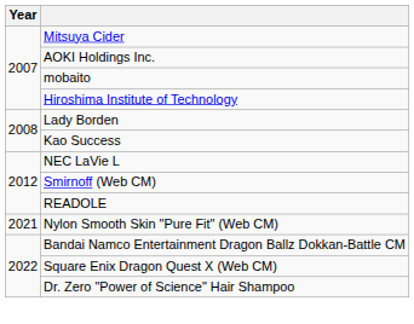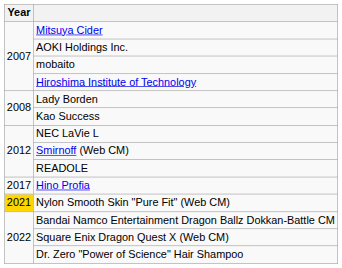 <table class="wikitable">
 <tr>
 <th>Year</th>
 <th></th>
 </tr>
 <tr>
 <td rowspan="4">2007</td>
 <td><a href='#'>Mitsuya Cider</a></td>
 </tr>
 <tr>
 <td>AOKI Holdings Inc.</td>
 </tr>
 <tr>
 <td>mobaito</td>
 </tr>
 <tr>
 <td><a href='#'>Hiroshima Institute of Technology</a></td>
 </tr>
 <tr>
 <td rowspan="2">2008</td>
 <td>Lady Borden</td>
 </tr>
 <tr>
 <td>Kao Success</td>
 </tr>
 <tr>
 <td rowspan="3">2012</td>
 <td>NEC LaVie L</td>
 </tr>
 <tr>
 <td><a href='#'>Smirnoff</a> (Web CM)</td>
 </tr>
 <tr>
 <td>READOLE</td>
 </tr>
 <tr>
-<td>2021</td>
+<td>2017</td>
+<td><a href='#'>Hino Profia</a></td>
+</tr>
+<tr>
+<td style="background: gold;">2021</td>
 <td>Nylon Smooth Skin "Pure Fit" (Web CM)</td>
 </tr>
 <tr>
 <td rowspan="3">2022</td>
 <td>Bandai Namco Entertainment Dragon Ballz Dokkan-Battle CM</td>
 </tr>
 <tr>
 <td>Square Enix Dragon Quest X (Web CM)</td>
 </tr>
 <tr>
 <td>Dr. Zero "Power of Science" Hair Shampoo</td>
 </tr>
 </table>
